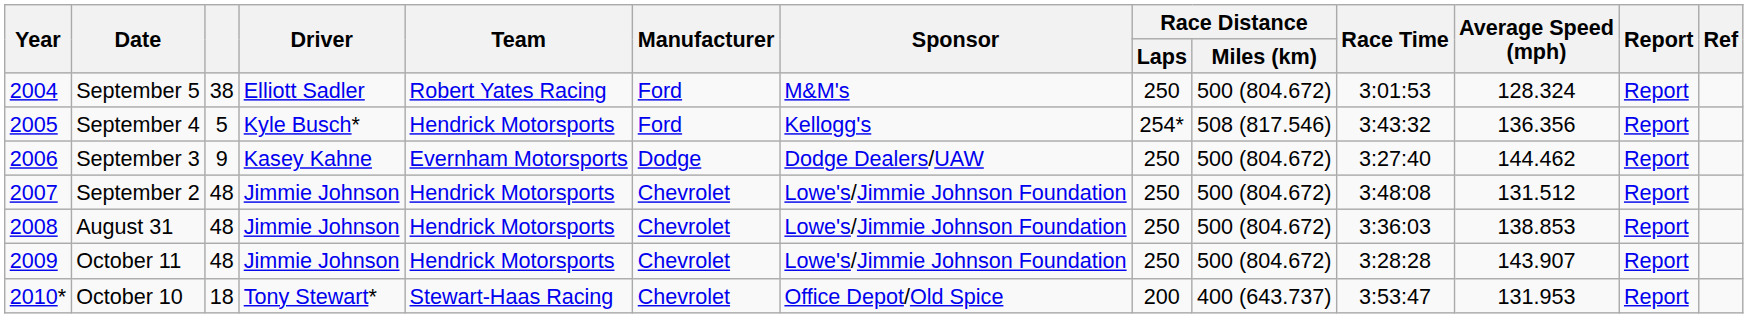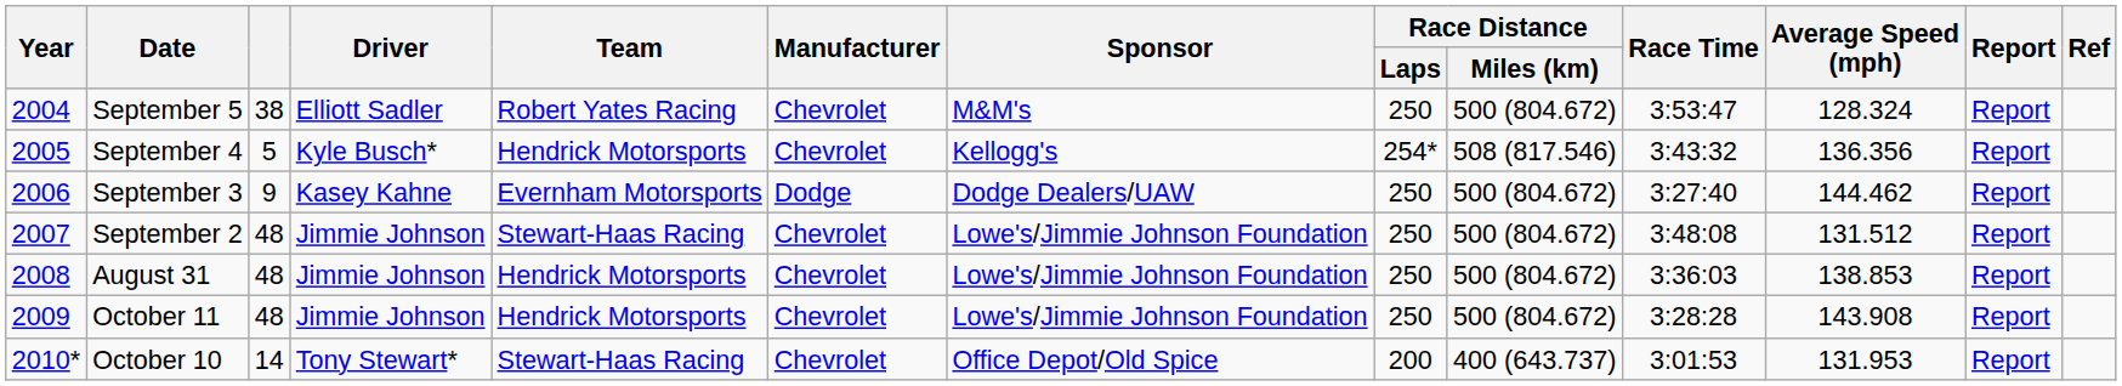 <table class="wikitable" style="font-size: 95%;">
 <tr>
 <th rowspan="2">Year</th>
 <th rowspan="2">Date</th>
 <th rowspan="2"></th>
 <th rowspan="2">Driver</th>
 <th rowspan="2">Team</th>
 <th rowspan="2">Manufacturer</th>
 <th rowspan="2">Sponsor</th>
 <th colspan="2">Race Distance</th>
 <th rowspan="2">Race Time</th>
 <th rowspan="2">Average Speed<br>(mph)</th>
 <th rowspan="2">Report</th>
 <th rowspan="2">Ref</th>
 </tr>
 <tr>
 <th>Laps</th>
 <th>Miles (km)</th>
 </tr>
 <tr>
 <td><a href='#'>2004</a></td>
 <td>September 5</td>
 <td align="center">38</td>
 <td><a href='#'>Elliott Sadler</a></td>
 <td><a href='#'>Robert Yates Racing</a></td>
-<td><a href='#'>Ford</a></td>
+<td><a href='#'>Chevrolet</a></td>
 <td><a href='#'>M&M's</a></td>
 <td style="text-align:center;">250</td>
 <td style="text-align:center;">500 (804.672)</td>
-<td style="text-align:center;">3:01:53</td>
+<td style="text-align:center;">3:53:47</td>
 <td style="text-align:center;">128.324</td>
 <td><a href='#'>Report</a></td>
 <td></td>
 </tr>
 <tr>
 <td><a href='#'>2005</a></td>
 <td>September 4</td>
 <td align="center">5</td>
 <td><a href='#'>Kyle Busch</a>*</td>
 <td><a href='#'>Hendrick Motorsports</a></td>
-<td><a href='#'>Ford</a></td>
+<td><a href='#'>Chevrolet</a></td>
 <td><a href='#'>Kellogg's</a></td>
 <td style="text-align:center;">254*</td>
 <td style="text-align:center;">508 (817.546)</td>
 <td style="text-align:center;">3:43:32</td>
 <td style="text-align:center;">136.356</td>
 <td><a href='#'>Report</a></td>
 <td></td>
 </tr>
 <tr>
 <td><a href='#'>2006</a></td>
 <td>September 3</td>
 <td align="center">9</td>
 <td><a href='#'>Kasey Kahne</a></td>
 <td><a href='#'>Evernham Motorsports</a></td>
 <td><a href='#'>Dodge</a></td>
 <td><a href='#'>Dodge Dealers</a>/<a href='#'>UAW</a></td>
 <td style="text-align:center;">250</td>
 <td style="text-align:center;">500 (804.672)</td>
 <td style="text-align:center;">3:27:40</td>
 <td style="text-align:center;">144.462</td>
 <td><a href='#'>Report</a></td>
 <td></td>
 </tr>
 <tr>
 <td><a href='#'>2007</a></td>
 <td>September 2</td>
 <td align="center">48</td>
 <td><a href='#'>Jimmie Johnson</a></td>
-<td><a href='#'>Hendrick Motorsports</a></td>
+<td><a href='#'>Stewart-Haas Racing</a></td>
 <td><a href='#'>Chevrolet</a></td>
 <td><a href='#'>Lowe's</a>/<a href='#'>Jimmie Johnson Foundation</a></td>
 <td style="text-align:center;">250</td>
 <td style="text-align:center;">500 (804.672)</td>
 <td style="text-align:center;">3:48:08</td>
 <td style="text-align:center;">131.512</td>
 <td><a href='#'>Report</a></td>
 <td></td>
 </tr>
 <tr>
 <td><a href='#'>2008</a></td>
 <td>August 31</td>
 <td align="center">48</td>
 <td><a href='#'>Jimmie Johnson</a></td>
 <td><a href='#'>Hendrick Motorsports</a></td>
 <td><a href='#'>Chevrolet</a></td>
 <td><a href='#'>Lowe's</a>/<a href='#'>Jimmie Johnson Foundation</a></td>
 <td style="text-align:center;">250</td>
 <td style="text-align:center;">500 (804.672)</td>
 <td style="text-align:center;">3:36:03</td>
 <td style="text-align:center;">138.853</td>
 <td><a href='#'>Report</a></td>
 <td></td>
 </tr>
 <tr>
 <td><a href='#'>2009</a></td>
 <td>October 11</td>
 <td align="center">48</td>
 <td><a href='#'>Jimmie Johnson</a></td>
 <td><a href='#'>Hendrick Motorsports</a></td>
 <td><a href='#'>Chevrolet</a></td>
 <td><a href='#'>Lowe's</a>/<a href='#'>Jimmie Johnson Foundation</a></td>
 <td style="text-align:center;">250</td>
 <td style="text-align:center;">500 (804.672)</td>
 <td style="text-align:center;">3:28:28</td>
-<td style="text-align:center;">143.907</td>
+<td style="text-align:center;">143.908</td>
 <td><a href='#'>Report</a></td>
 <td></td>
 </tr>
 <tr>
 <td><a href='#'>2010</a>*</td>
 <td>October 10</td>
-<td align="center">18</td>
+<td align="center">14</td>
 <td><a href='#'>Tony Stewart</a>*</td>
 <td><a href='#'>Stewart-Haas Racing</a></td>
 <td><a href='#'>Chevrolet</a></td>
 <td><a href='#'>Office Depot</a>/<a href='#'>Old Spice</a></td>
 <td style="text-align:center;">200</td>
 <td style="text-align:center;">400 (643.737)</td>
-<td style="text-align:center;">3:53:47</td>
+<td style="text-align:center;">3:01:53</td>
 <td style="text-align:center;">131.953</td>
 <td><a href='#'>Report</a></td>
 <td></td>
 </tr>
 </table>
